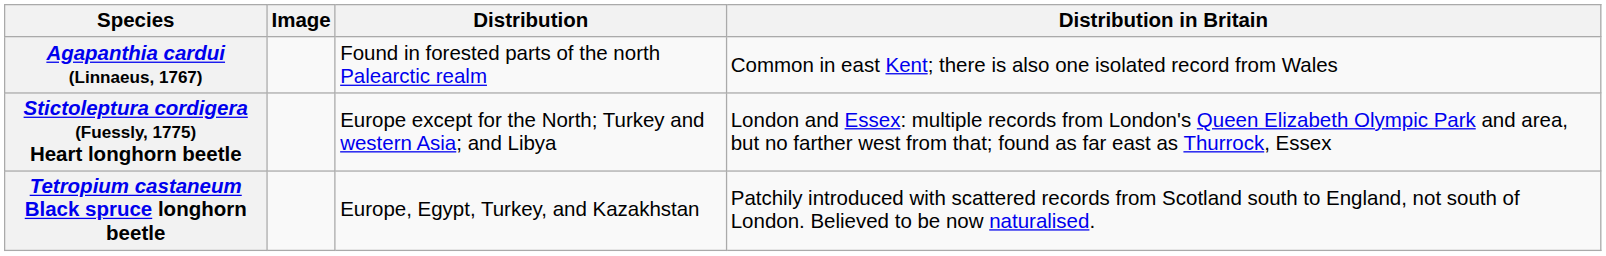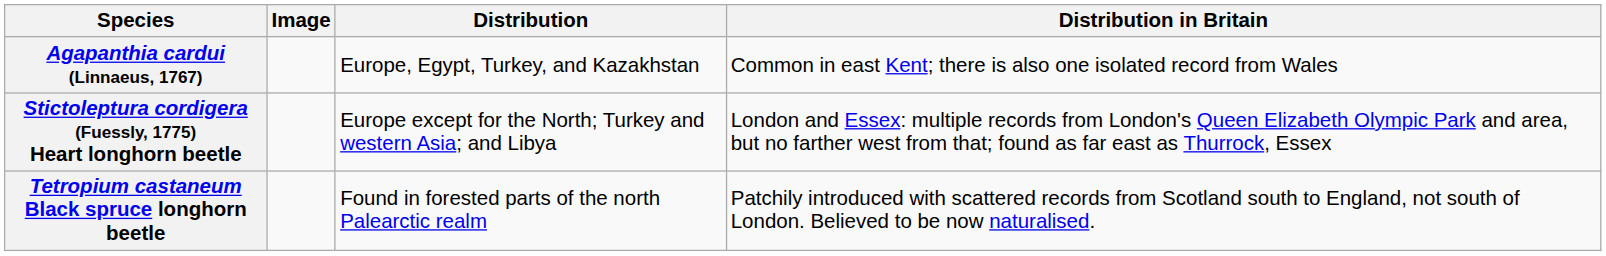 <table class="wikitable">
 <tr>
 <th scope="col">Species</th>
 <th scope="col">Image</th>
 <th scope="col">Distribution</th>
 <th scope="col">Distribution in Britain</th>
 </tr>
 <tr>
 <th scope="row"><em><a href='#'>Agapanthia cardui</a></em> <small>(Linnaeus, 1767)</small></th>
 <td></td>
-<td>Found in forested parts of the north <a href='#'>Palearctic realm</a></td>
+<td>Europe, Egypt, Turkey, and Kazakhstan</td>
 <td>Common in east <a href='#'>Kent</a>; there is also one isolated record from Wales</td>
 </tr>
 <tr>
 <th scope="row"><a href='#'><em>Stictoleptura cordigera</em></a> <small>(Fuessly, 1775)</small><br>Heart longhorn beetle</th>
 <td></td>
 <td>Europe except for the North; Turkey and <a href='#'>western Asia</a>; and Libya</td>
 <td>London and <a href='#'>Essex</a>: multiple records from London's <a href='#'>Queen Elizabeth Olympic Park</a> and area, but no farther west from that; found as far east as <a href='#'>Thurrock</a>, Essex</td>
 </tr>
 <tr>
 <th scope="row"><em><a href='#'>Tetropium castaneum</a></em> <br><a href='#'>Black spruce</a> longhorn beetle</th>
 <td></td>
-<td>Europe, Egypt, Turkey, and Kazakhstan</td>
+<td>Found in forested parts of the north <a href='#'>Palearctic realm</a></td>
 <td>Patchily introduced with scattered records from Scotland south to England, not south of London. Believed to be now <a href='#'>naturalised</a>.</td>
 </tr>
 </table>
